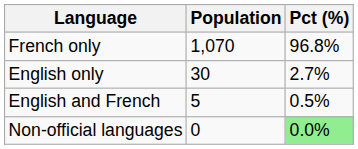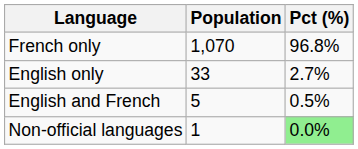 <table class="wikitable">
 <tr>
 <th>Language</th>
 <th>Population</th>
 <th>Pct (%)</th>
 </tr>
 <tr>
 <td>French only</td>
 <td>1,070</td>
 <td>96.8%</td>
 </tr>
 <tr>
 <td>English only</td>
-<td>30</td>
+<td>33</td>
 <td>2.7%</td>
 </tr>
 <tr>
 <td>English and French</td>
 <td>5</td>
 <td>0.5%</td>
 </tr>
 <tr>
 <td>Non-official languages</td>
-<td>0</td>
+<td>1</td>
 <td style="background: lightgreen;">0.0%</td>
 </tr>
 </table>
